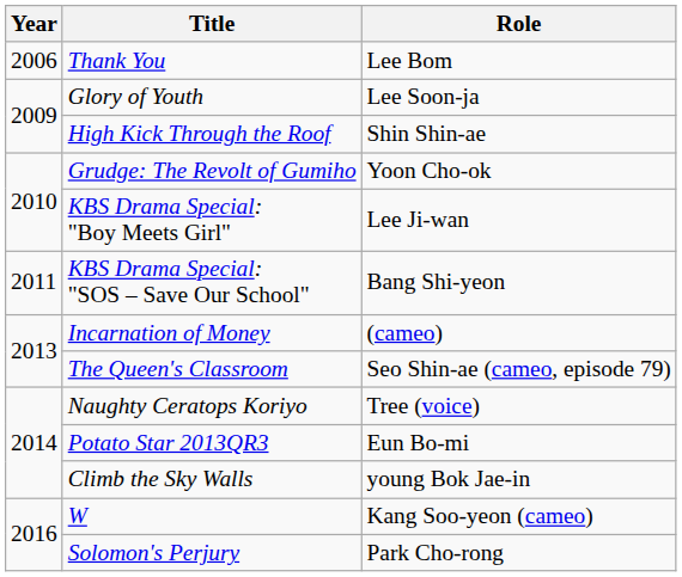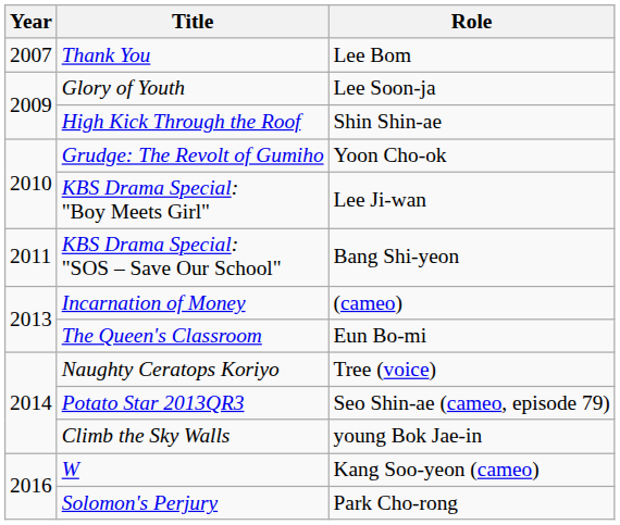 <table class="wikitable sortable">
 <tr>
 <th>Year</th>
 <th>Title</th>
 <th>Role</th>
 </tr>
 <tr>
-<td>2006</td>
+<td>2007</td>
 <td><em><a href='#'>Thank You</a></em></td>
 <td>Lee Bom</td>
 </tr>
 <tr>
 <td rowspan=2>2009</td>
 <td><em>Glory of Youth</em></td>
 <td>Lee Soon-ja</td>
 </tr>
 <tr>
 <td><em><a href='#'>High Kick Through the Roof</a></em></td>
 <td>Shin Shin-ae</td>
 </tr>
 <tr>
 <td rowspan=2>2010</td>
 <td><em><a href='#'>Grudge: The Revolt of Gumiho</a></em></td>
 <td>Yoon Cho-ok</td>
 </tr>
 <tr>
 <td><em><a href='#'>KBS Drama Special</a>:</em><br>"Boy Meets Girl"</td>
 <td>Lee Ji-wan</td>
 </tr>
 <tr>
 <td>2011</td>
 <td><em><a href='#'>KBS Drama Special</a>:</em><br>"SOS – Save Our School"</td>
 <td>Bang Shi-yeon</td>
 </tr>
 <tr>
 <td rowspan=2>2013</td>
 <td><em><a href='#'>Incarnation of Money</a></em></td>
 <td>(<a href='#'>cameo</a>)</td>
 </tr>
 <tr>
 <td><em><a href='#'>The Queen's Classroom</a></em></td>
-<td>Seo Shin-ae (<a href='#'>cameo</a>, episode 79)</td>
+<td>Eun Bo-mi</td>
 </tr>
 <tr>
 <td rowspan=3>2014</td>
 <td><em>Naughty Ceratops Koriyo</em> </td>
 <td>Tree (<a href='#'>voice</a>)</td>
 </tr>
 <tr>
 <td><em><a href='#'>Potato Star 2013QR3</a></em></td>
-<td>Eun Bo-mi</td>
+<td>Seo Shin-ae (<a href='#'>cameo</a>, episode 79)</td>
 </tr>
 <tr>
 <td><em>Climb the Sky Walls</em></td>
 <td>young Bok Jae-in</td>
 </tr>
 <tr>
 <td rowspan=2>2016</td>
 <td><em><a href='#'>W</a></em></td>
 <td>Kang Soo-yeon (<a href='#'>cameo</a>)</td>
 </tr>
 <tr>
 <td><em><a href='#'>Solomon's Perjury</a></em></td>
 <td>Park Cho-rong</td>
 </tr>
 </table>
